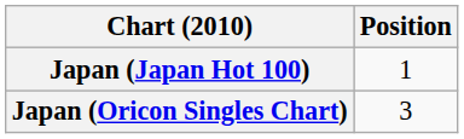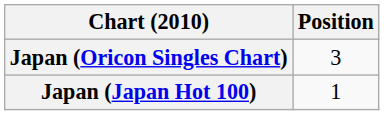 <table class="wikitable sortable plainrowheaders" style="text-align:center">
 <tr>
 <th scope="col">Chart (2010)</th>
 <th scope="col">Position</th>
 </tr>
 <tr>
+<th scope="row">Japan (<a href='#'>Oricon Singles Chart</a>)</th>
+<td>3</td>
+</tr>
+<tr>
 <th scope="row">Japan (<a href='#'>Japan Hot 100</a>)</th>
 <td>1</td>
 </tr>
-<tr>
-<th scope="row">Japan (<a href='#'>Oricon Singles Chart</a>)</th>
-<td>3</td>
-</tr>
 </table>
